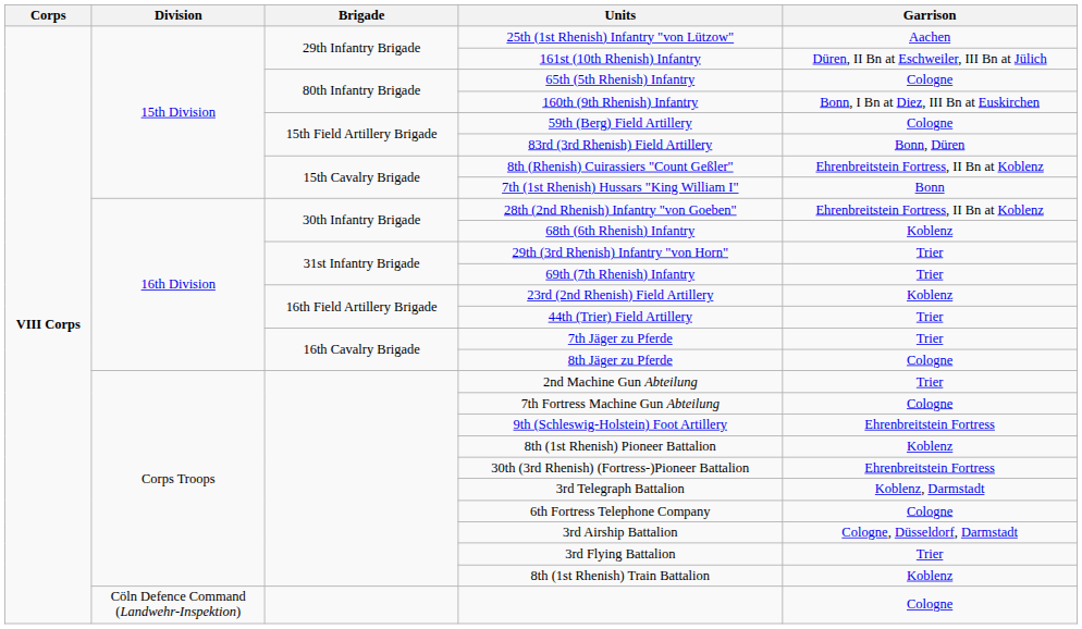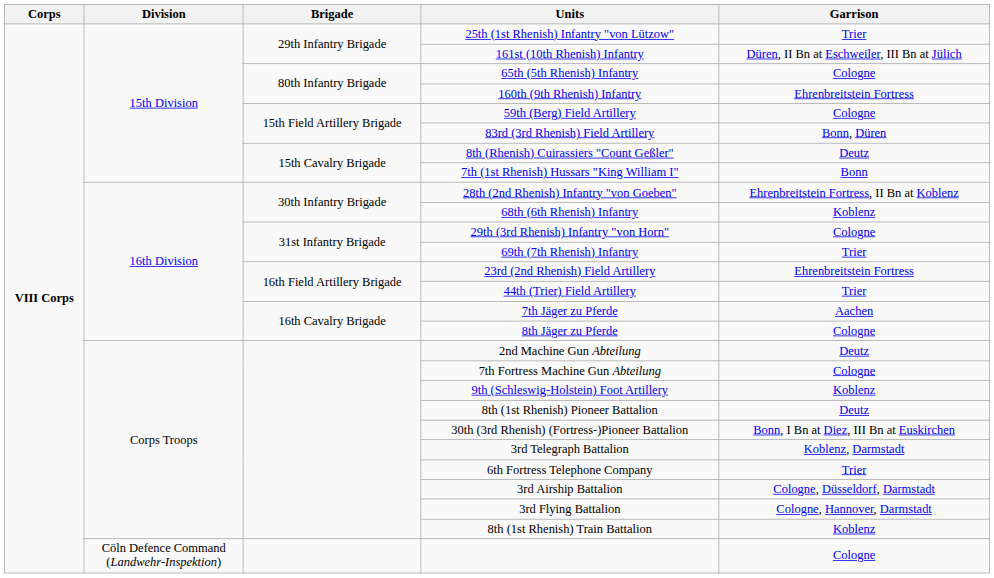 <table class="wikitable collapsible collapsed" style="text-align:center; width:100%;">
 <tr>
 <th>Corps</th>
 <th>Division</th>
 <th>Brigade</th>
 <th>Units</th>
 <th>Garrison</th>
 </tr>
 <tr>
 <td ROWSPAN=27><strong>VIII Corps</strong></td>
 <td ROWSPAN=8><a href='#'>15th Division</a></td>
 <td ROWSPAN=2>29th Infantry Brigade</td>
 <td><a href='#'>25th (1st Rhenish) Infantry "von Lützow"</a></td>
-<td><a href='#'>Aachen</a></td>
+<td><a href='#'>Trier</a></td>
 </tr>
 <tr>
 <td><a href='#'>161st (10th Rhenish) Infantry</a></td>
 <td><a href='#'>Düren</a>, II Bn at <a href='#'>Eschweiler</a>, III Bn at <a href='#'>Jülich</a></td>
 </tr>
 <tr>
 <td ROWSPAN=2>80th Infantry Brigade</td>
 <td><a href='#'>65th (5th Rhenish) Infantry</a></td>
 <td><a href='#'>Cologne</a></td>
 </tr>
 <tr>
 <td><a href='#'>160th (9th Rhenish) Infantry</a></td>
-<td><a href='#'>Bonn</a>, I Bn at <a href='#'>Diez</a>, III Bn at <a href='#'>Euskirchen</a></td>
+<td><a href='#'>Ehrenbreitstein Fortress</a></td>
 </tr>
 <tr>
 <td ROWSPAN=2>15th Field Artillery Brigade</td>
 <td><a href='#'>59th (Berg) Field Artillery</a></td>
 <td><a href='#'>Cologne</a></td>
 </tr>
 <tr>
 <td><a href='#'>83rd (3rd Rhenish) Field Artillery</a></td>
 <td><a href='#'>Bonn</a>, <a href='#'>Düren</a></td>
 </tr>
 <tr>
 <td ROWSPAN=2>15th Cavalry Brigade</td>
 <td><a href='#'>8th (Rhenish) Cuirassiers "Count Geßler"</a></td>
-<td><a href='#'>Ehrenbreitstein Fortress</a>, II Bn at <a href='#'>Koblenz</a></td>
+<td><a href='#'>Deutz</a></td>
 </tr>
 <tr>
 <td><a href='#'>7th (1st Rhenish) Hussars "King William I"</a></td>
 <td><a href='#'>Bonn</a></td>
 </tr>
 <tr>
 <td ROWSPAN=8><a href='#'>16th Division</a></td>
 <td ROWSPAN=2>30th Infantry Brigade</td>
 <td><a href='#'>28th (2nd Rhenish) Infantry "von Goeben"</a></td>
 <td><a href='#'>Ehrenbreitstein Fortress</a>, II Bn at <a href='#'>Koblenz</a></td>
 </tr>
 <tr>
 <td><a href='#'>68th (6th Rhenish) Infantry</a></td>
 <td><a href='#'>Koblenz</a></td>
 </tr>
 <tr>
 <td ROWSPAN=2>31st Infantry Brigade</td>
 <td><a href='#'>29th (3rd Rhenish) Infantry "von Horn"</a></td>
-<td><a href='#'>Trier</a></td>
+<td><a href='#'>Cologne</a></td>
 </tr>
 <tr>
 <td><a href='#'>69th (7th Rhenish) Infantry</a></td>
 <td><a href='#'>Trier</a></td>
 </tr>
 <tr>
 <td ROWSPAN=2>16th Field Artillery Brigade</td>
 <td><a href='#'>23rd (2nd Rhenish) Field Artillery</a></td>
-<td><a href='#'>Koblenz</a></td>
+<td><a href='#'>Ehrenbreitstein Fortress</a></td>
 </tr>
 <tr>
 <td><a href='#'>44th (Trier) Field Artillery</a></td>
 <td><a href='#'>Trier</a></td>
 </tr>
 <tr>
 <td ROWSPAN=2>16th Cavalry Brigade</td>
 <td><a href='#'>7th Jäger zu Pferde</a></td>
-<td><a href='#'>Trier</a></td>
+<td><a href='#'>Aachen</a></td>
 </tr>
 <tr>
 <td><a href='#'>8th Jäger zu Pferde</a></td>
 <td><a href='#'>Cologne</a></td>
 </tr>
 <tr>
 <td ROWSPAN=10>Corps Troops</td>
 <td ROWSPAN=10></td>
 <td>2nd Machine Gun <em>Abteilung</em></td>
-<td><a href='#'>Trier</a></td>
+<td><a href='#'>Deutz</a></td>
 </tr>
 <tr>
 <td>7th Fortress Machine Gun <em>Abteilung</em></td>
 <td><a href='#'>Cologne</a></td>
 </tr>
 <tr>
 <td><a href='#'>9th (Schleswig-Holstein) Foot Artillery</a></td>
-<td><a href='#'>Ehrenbreitstein Fortress</a></td>
+<td><a href='#'>Koblenz</a></td>
 </tr>
 <tr>
 <td>8th (1st Rhenish) Pioneer Battalion</td>
-<td><a href='#'>Koblenz</a></td>
+<td><a href='#'>Deutz</a></td>
 </tr>
 <tr>
 <td>30th (3rd Rhenish) (Fortress-)Pioneer Battalion</td>
-<td><a href='#'>Ehrenbreitstein Fortress</a></td>
+<td><a href='#'>Bonn</a>, I Bn at <a href='#'>Diez</a>, III Bn at <a href='#'>Euskirchen</a></td>
 </tr>
 <tr>
 <td>3rd Telegraph Battalion</td>
 <td><a href='#'>Koblenz</a>, <a href='#'>Darmstadt</a></td>
 </tr>
 <tr>
 <td>6th Fortress Telephone Company</td>
-<td><a href='#'>Cologne</a></td>
+<td><a href='#'>Trier</a></td>
 </tr>
 <tr>
 <td>3rd Airship Battalion</td>
 <td><a href='#'>Cologne</a>, <a href='#'>Düsseldorf</a>, <a href='#'>Darmstadt</a></td>
 </tr>
 <tr>
 <td>3rd Flying Battalion</td>
-<td><a href='#'>Trier</a></td>
+<td><a href='#'>Cologne</a>, <a href='#'>Hannover</a>, <a href='#'>Darmstadt</a></td>
 </tr>
 <tr>
 <td>8th (1st Rhenish) Train Battalion</td>
 <td><a href='#'>Koblenz</a></td>
 </tr>
 <tr>
 <td>Cöln Defence Command<br>(<em>Landwehr-Inspektion</em>)</td>
 <td></td>
 <td></td>
 <td><a href='#'>Cologne</a></td>
 </tr>
 </table>
